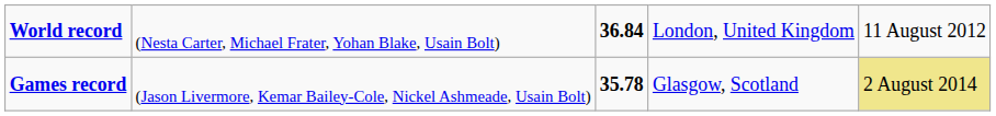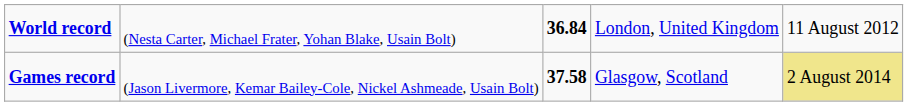 <table class="wikitable">
 <tr>
 <td><a href='#'><strong>World record</strong></a></td>
 <td><br><small>(<a href='#'>Nesta Carter</a>, <a href='#'>Michael Frater</a>, <a href='#'>Yohan Blake</a>, <a href='#'>Usain Bolt</a>)</small></td>
 <td><strong>36.84</strong></td>
 <td><a href='#'>London</a>, <a href='#'>United Kingdom</a></td>
 <td>11 August 2012</td>
 </tr>
 <tr>
 <td><a href='#'><strong>Games record</strong></a></td>
 <td><br><small>(<a href='#'>Jason Livermore</a>, <a href='#'>Kemar Bailey-Cole</a>, <a href='#'>Nickel Ashmeade</a>, <a href='#'>Usain Bolt</a>)</small></td>
-<td><strong>35.78</strong></td>
+<td><strong>37.58</strong></td>
 <td><a href='#'>Glasgow</a>, <a href='#'>Scotland</a></td>
 <td style="background: khaki;">2 August 2014</td>
 </tr>
 </table>
